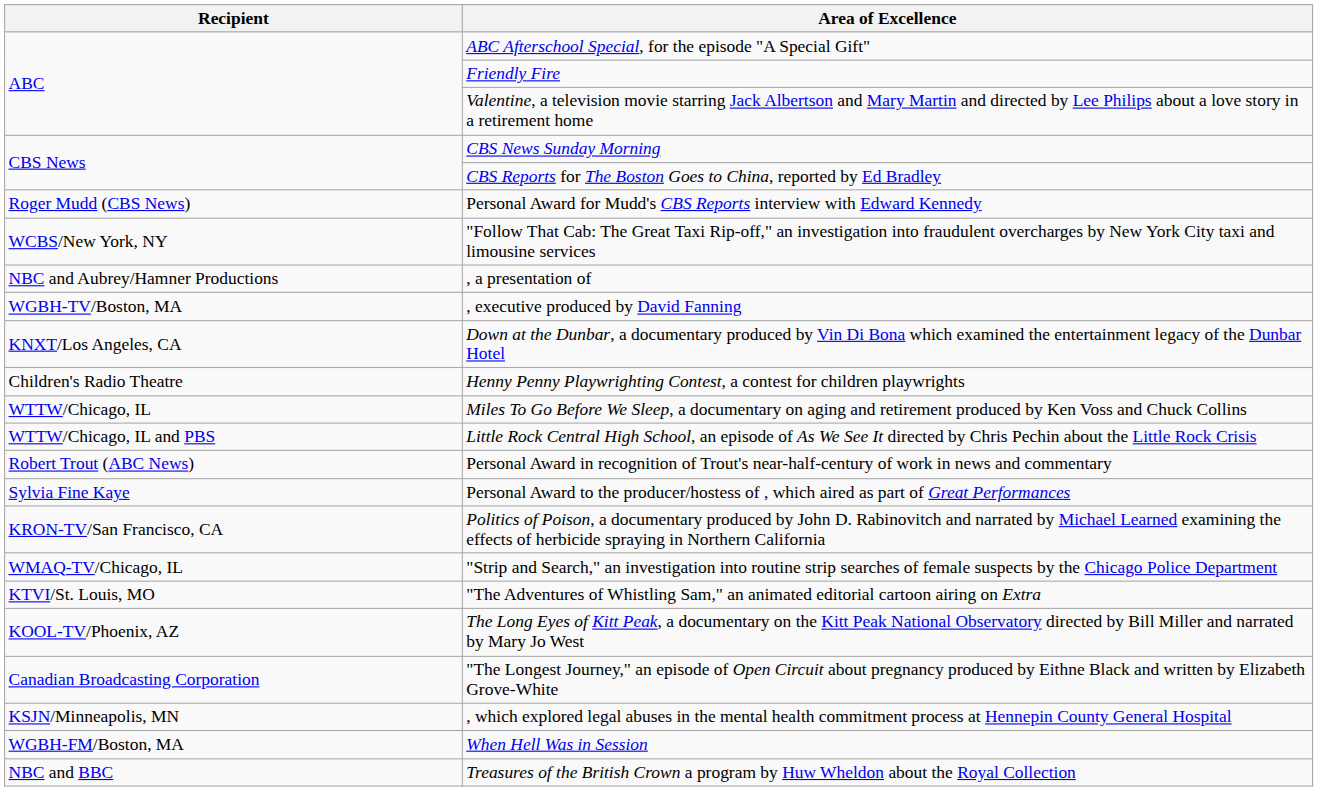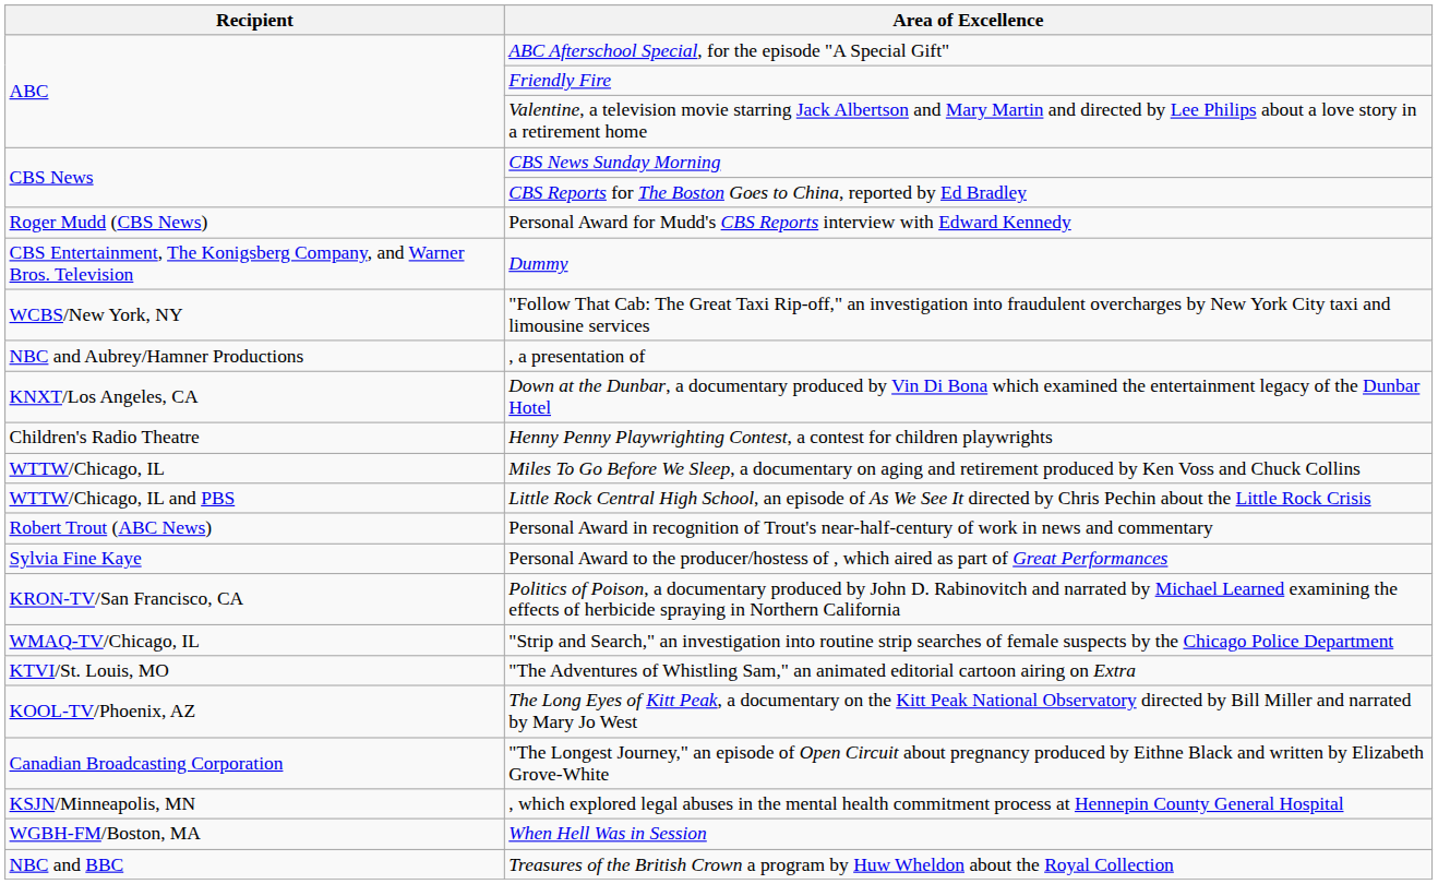 <table class="wikitable" style="width:95%">
 <tr bgcolor="#CCCCCC">
 <th width=35%>Recipient</th>
 <th width=65%>Area of Excellence</th>
 </tr>
 <tr>
 <td rowspan="3"><a href='#'>ABC</a></td>
 <td><em><a href='#'>ABC Afterschool Special</a></em>, for the episode "A Special Gift"</td>
 </tr>
 <tr>
 <td><em><a href='#'>Friendly Fire</a></em></td>
 </tr>
 <tr>
 <td><em>Valentine</em>, a television movie starring <a href='#'>Jack Albertson</a> and <a href='#'>Mary Martin</a> and directed by <a href='#'>Lee Philips</a> about a love story in a retirement home</td>
 </tr>
 <tr>
 <td rowspan="2"><a href='#'>CBS News</a></td>
 <td><em><a href='#'>CBS News Sunday Morning</a></em></td>
 </tr>
 <tr>
 <td><em><a href='#'>CBS Reports</a></em> for <em><a href='#'>The Boston</a> Goes to China</em>, reported by <a href='#'>Ed Bradley</a></td>
 </tr>
 <tr>
 <td><a href='#'>Roger Mudd</a> (<a href='#'>CBS News</a>)</td>
 <td>Personal Award for Mudd's <em><a href='#'>CBS Reports</a></em> interview with <a href='#'>Edward Kennedy</a></td>
 </tr>
 <tr>
+<td><a href='#'>CBS Entertainment</a>, <a href='#'>The Konigsberg Company</a>, and <a href='#'>Warner Bros. Television</a></td>
+<td><em><a href='#'>Dummy</a></em></td>
+</tr>
+<tr>
 <td><a href='#'>WCBS</a>/New York, NY</td>
 <td>"Follow That Cab: The Great Taxi Rip-off," an investigation into fraudulent overcharges by New York City taxi and limousine services</td>
 </tr>
 <tr>
 <td><a href='#'>NBC</a> and Aubrey/Hamner Productions</td>
 <td><em></em>, a presentation of <em></em></td>
-</tr>
-<tr>
-<td><a href='#'>WGBH-TV</a>/Boston, MA</td>
-<td><em></em>, executive produced by <a href='#'>David Fanning</a></td>
 </tr>
 <tr>
 <td><a href='#'>KNXT</a>/Los Angeles, CA</td>
 <td><em>Down at the Dunbar</em>, a documentary produced by <a href='#'>Vin Di Bona</a> which examined the entertainment legacy of the <a href='#'>Dunbar Hotel</a></td>
 </tr>
 <tr>
 <td>Children's Radio Theatre</td>
 <td><em>Henny Penny Playwrighting Contest</em>, a contest for children playwrights</td>
 </tr>
 <tr>
 <td><a href='#'>WTTW</a>/Chicago, IL</td>
 <td><em>Miles To Go Before We Sleep</em>, a documentary on aging and retirement produced by Ken Voss and Chuck Collins</td>
 </tr>
 <tr>
 <td><a href='#'>WTTW</a>/Chicago, IL and <a href='#'>PBS</a></td>
 <td><em>Little Rock Central High School</em>, an episode of <em>As We See It</em> directed by Chris Pechin about the <a href='#'>Little Rock Crisis</a></td>
 </tr>
 <tr>
 <td><a href='#'>Robert Trout</a> (<a href='#'>ABC News</a>)</td>
 <td>Personal Award in recognition of Trout's near-half-century of work in news and commentary</td>
 </tr>
 <tr>
 <td><a href='#'>Sylvia Fine Kaye</a></td>
 <td>Personal Award to the producer/hostess of <em></em>, which aired as part of <em><a href='#'>Great Performances</a></em></td>
 </tr>
 <tr>
 <td><a href='#'>KRON-TV</a>/San Francisco, CA</td>
 <td><em>Politics of Poison</em>, a documentary produced by John D. Rabinovitch and narrated by <a href='#'>Michael Learned</a> examining the effects of herbicide spraying in Northern California</td>
 </tr>
 <tr>
 <td><a href='#'>WMAQ-TV</a>/Chicago, IL</td>
 <td>"Strip and Search," an investigation into routine strip searches of female suspects by the <a href='#'>Chicago Police Department</a></td>
 </tr>
 <tr>
 <td><a href='#'>KTVI</a>/St. Louis, MO</td>
 <td>"The Adventures of Whistling Sam," an animated editorial cartoon airing on <em>Extra</em></td>
 </tr>
 <tr>
 <td><a href='#'>KOOL-TV</a>/Phoenix, AZ</td>
 <td><em>The Long Eyes of <a href='#'>Kitt Peak</a></em>, a documentary on the <a href='#'>Kitt Peak National Observatory</a> directed by Bill Miller and narrated by Mary Jo West</td>
 </tr>
 <tr>
 <td><a href='#'>Canadian Broadcasting Corporation</a></td>
 <td>"The Longest Journey," an episode of <em>Open Circuit</em> about pregnancy produced by Eithne Black and written by Elizabeth Grove-White</td>
 </tr>
 <tr>
 <td><a href='#'>KSJN</a>/Minneapolis, MN</td>
 <td><em></em>, which explored legal abuses in the mental health commitment process at <a href='#'>Hennepin County General Hospital</a></td>
 </tr>
 <tr>
 <td><a href='#'>WGBH-FM</a>/Boston, MA</td>
 <td><em><a href='#'>When Hell Was in Session</a></em></td>
 </tr>
 <tr>
 <td><a href='#'>NBC</a> and <a href='#'>BBC</a></td>
 <td><em>Treasures of the British Crown</em> a program by <a href='#'>Huw Wheldon</a> about the <a href='#'>Royal Collection</a></td>
 </tr>
 </table>
